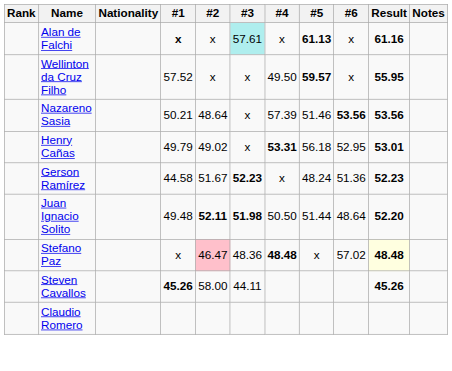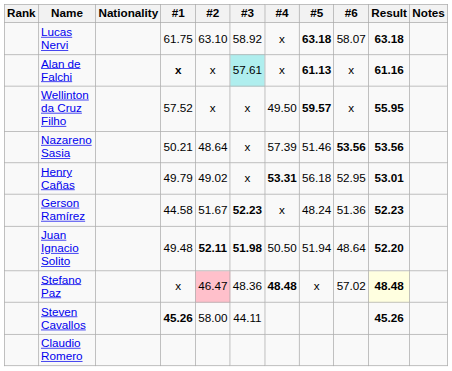 <table class="wikitable sortable" style="text-align:center">
 <tr>
 <th>Rank</th>
 <th>Name</th>
 <th>Nationality</th>
 <th>#1</th>
 <th>#2</th>
 <th>#3</th>
 <th>#4</th>
 <th>#5</th>
 <th>#6</th>
 <th>Result</th>
 <th>Notes</th>
+</tr>
+<tr>
+<td></td>
+<td align=left><a href='#'>Lucas Nervi</a></td>
+<td align=left></td>
+<td>61.75</td>
+<td>63.10</td>
+<td>58.92</td>
+<td>x</td>
+<td><strong>63.18</strong></td>
+<td>58.07</td>
+<td><strong>63.18</strong></td>
+<td></td>
 </tr>
 <tr>
 <td></td>
 <td align=left><a href='#'>Alan de Falchi</a></td>
 <td align=left></td>
 <td><strong>x</strong></td>
 <td>x</td>
 <td style="background: paleturquoise;">57.61</td>
 <td>x</td>
 <td><strong>61.13</strong></td>
 <td>x</td>
 <td><strong>61.16</strong></td>
 <td></td>
 </tr>
 <tr>
 <td></td>
 <td align=left><a href='#'>Wellinton da Cruz Filho</a></td>
 <td align=left></td>
 <td>57.52</td>
 <td>x</td>
 <td>x</td>
 <td>49.50</td>
 <td><strong>59.57</strong></td>
 <td>x</td>
 <td><strong>55.95</strong></td>
 <td></td>
 </tr>
 <tr>
 <td></td>
 <td align=left><a href='#'>Nazareno Sasia</a></td>
 <td align=left></td>
 <td>50.21</td>
 <td>48.64</td>
 <td>x</td>
 <td>57.39</td>
 <td>51.46</td>
 <td><strong>53.56</strong></td>
 <td><strong>53.56</strong></td>
 <td></td>
 </tr>
 <tr>
 <td></td>
 <td align=left><a href='#'>Henry Cañas</a></td>
 <td align=left></td>
 <td>49.79</td>
 <td>49.02</td>
 <td>x</td>
 <td><strong>53.31</strong></td>
 <td>56.18</td>
 <td>52.95</td>
 <td><strong>53.01</strong></td>
 <td></td>
 </tr>
 <tr>
 <td></td>
 <td align=left><a href='#'>Gerson Ramírez</a></td>
 <td align=left></td>
 <td>44.58</td>
 <td>51.67</td>
 <td><strong>52.23</strong></td>
 <td>x</td>
 <td>48.24</td>
 <td>51.36</td>
 <td><strong>52.23</strong></td>
 <td></td>
 </tr>
 <tr>
 <td></td>
 <td align=left><a href='#'>Juan Ignacio Solito</a></td>
 <td align=left></td>
 <td>49.48</td>
 <td><strong>52.11</strong></td>
 <td><strong>51.98</strong></td>
 <td>50.50</td>
-<td>51.44</td>
+<td>51.94</td>
 <td>48.64</td>
 <td><strong>52.20</strong></td>
 <td></td>
 </tr>
 <tr>
 <td></td>
 <td align=left><a href='#'>Stefano Paz</a></td>
 <td align=left></td>
 <td>x</td>
 <td style="background: pink;">46.47</td>
 <td>48.36</td>
 <td><strong>48.48</strong></td>
 <td>x</td>
 <td>57.02</td>
 <td style="background: lightyellow;"><strong>48.48</strong></td>
 <td></td>
 </tr>
 <tr>
 <td></td>
 <td align=left><a href='#'>Steven Cavallos</a></td>
 <td align=left></td>
 <td><strong>45.26</strong></td>
 <td>58.00</td>
 <td>44.11</td>
 <td></td>
 <td></td>
 <td></td>
 <td><strong>45.26</strong></td>
 <td></td>
 </tr>
 <tr>
 <td></td>
 <td align=left><a href='#'>Claudio Romero</a></td>
 <td align=left></td>
 <td></td>
 <td></td>
 <td></td>
 <td></td>
 <td></td>
 <td></td>
 <td><strong></strong></td>
 <td></td>
 </tr>
 </table>
